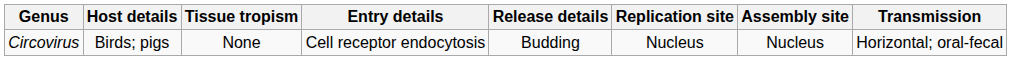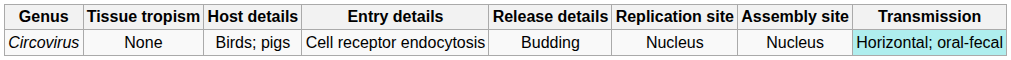 <table class="wikitable sortable" style="text-align:center">
 <tr>
 <th>Genus</th>
+<th>Tissue tropism</th>
 <th>Host details</th>
-<th>Tissue tropism</th>
 <th>Entry details</th>
 <th>Release details</th>
 <th>Replication site</th>
 <th>Assembly site</th>
 <th>Transmission</th>
 </tr>
 <tr>
 <td><em>Circovirus</em></td>
+<td>None</td>
 <td>Birds; pigs</td>
-<td>None</td>
 <td>Cell receptor endocytosis</td>
 <td>Budding</td>
 <td>Nucleus</td>
 <td>Nucleus</td>
-<td>Horizontal; oral-fecal</td>
+<td style="background: paleturquoise;">Horizontal; oral-fecal</td>
 </tr>
 </table>
